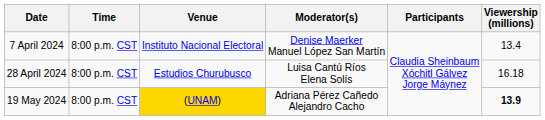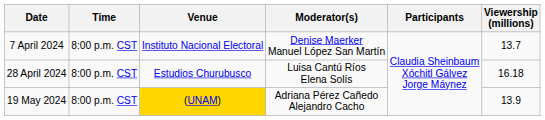 <table class="wikitable" style="white-space: nowrap; text-align: center;">
 <tr>
 <th>Date</th>
 <th>Time</th>
 <th>Venue</th>
 <th>Moderator(s)</th>
 <th>Participants</th>
 <th>Viewership<br>(millions)</th>
 </tr>
 <tr>
 <td>7 April 2024</td>
 <td>8:00 p.m. <a href='#'>CST</a></td>
 <td><a href='#'>Instituto Nacional Electoral</a></td>
 <td><a href='#'>Denise Maerker</a><br>Manuel López San Martín</td>
 <td rowspan="3"><a href='#'>Claudia Sheinbaum</a><br><a href='#'>Xóchitl Gálvez</a><br><a href='#'>Jorge Máynez</a></td>
-<td>13.4</td>
+<td>13.7</td>
 </tr>
 <tr>
 <td>28 April 2024</td>
 <td>8:00 p.m. <a href='#'>CST</a></td>
 <td><a href='#'>Estudios Churubusco</a></td>
 <td>Luisa Cantú Ríos<br>Elena Solís<br></td>
 <td>16.18</td>
 </tr>
 <tr>
 <td>19 May 2024</td>
 <td>8:00 p.m. <a href='#'>CST</a></td>
 <td style="background: gold;"> (<a href='#'>UNAM</a>)</td>
 <td>Adriana Pérez Cañedo<br>Alejandro Cacho</td>
-<td><strong>13.9</strong></td>
+<td>13.9</td>
 </tr>
 </table>
